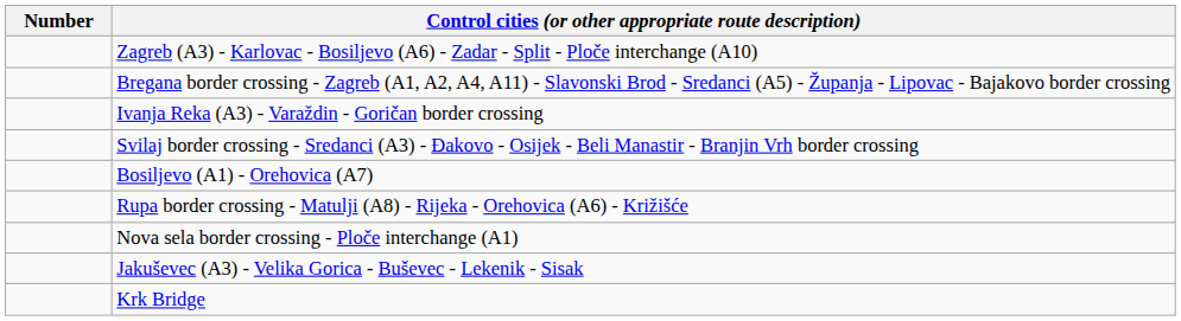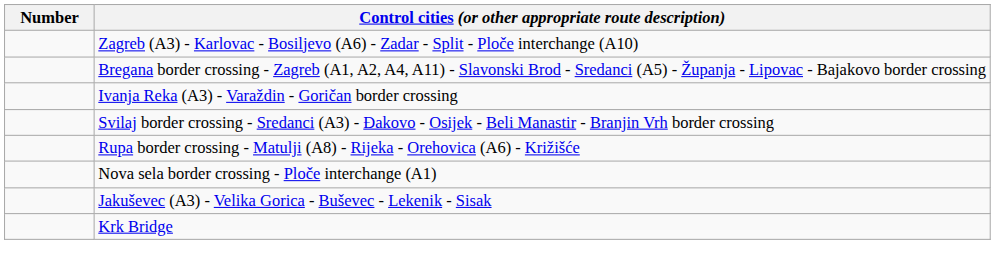 <table class="wikitable">
 <tr>
 <th style="min-width: 5em">Number</th>
 <th><a href='#'>Control cities</a> <em>(or other appropriate route description)</em></th>
 </tr>
 <tr>
 <td></td>
 <td><a href='#'>Zagreb</a> (A3) - <a href='#'>Karlovac</a> - <a href='#'>Bosiljevo</a> (A6) - <a href='#'>Zadar</a> - <a href='#'>Split</a> - <a href='#'>Ploče</a> interchange (A10)</td>
 </tr>
 <tr>
 <td></td>
 <td><a href='#'>Bregana</a> border crossing - <a href='#'>Zagreb</a> (A1, A2, A4, A11) - <a href='#'>Slavonski Brod</a> - <a href='#'>Sredanci</a> (A5) - <a href='#'>Županja</a> - <a href='#'>Lipovac</a> - Bajakovo border crossing</td>
 </tr>
 <tr>
 <td></td>
 <td><a href='#'>Ivanja Reka</a> (A3) - <a href='#'>Varaždin</a> - <a href='#'>Goričan</a> border crossing</td>
 </tr>
 <tr>
 <td></td>
 <td><a href='#'>Svilaj</a> border crossing - <a href='#'>Sredanci</a> (A3) - <a href='#'>Đakovo</a> - <a href='#'>Osijek</a> - <a href='#'>Beli Manastir</a> - <a href='#'>Branjin Vrh</a> border crossing</td>
 </tr>
 <tr>
 <td></td>
-<td><a href='#'>Bosiljevo</a> (A1) - <a href='#'>Orehovica</a> (A7)</td>
-</tr>
-<tr>
-<td></td>
 <td><a href='#'>Rupa</a> border crossing - <a href='#'>Matulji</a> (A8) - <a href='#'>Rijeka</a> - <a href='#'>Orehovica</a> (A6) - <a href='#'>Križišće</a></td>
 </tr>
 <tr>
 <td></td>
 <td>Nova sela border crossing - <a href='#'>Ploče</a> interchange (A1)</td>
 </tr>
 <tr>
 <td></td>
 <td><a href='#'>Jakuševec</a> (A3) - <a href='#'>Velika Gorica</a> - <a href='#'>Buševec</a> - <a href='#'>Lekenik</a> - <a href='#'>Sisak</a></td>
 </tr>
 <tr>
 <td></td>
 <td><a href='#'>Krk Bridge</a></td>
 </tr>
 </table>
